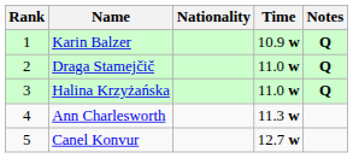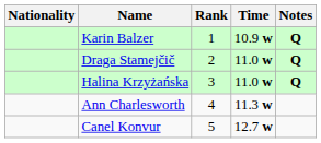 <table class="wikitable sortable" style="text-align:center">
 <tr>
+<th>Nationality</th>
+<th>Name</th>
 <th>Rank</th>
-<th>Name</th>
-<th>Nationality</th>
 <th>Time</th>
 <th>Notes</th>
 </tr>
 <tr bgcolor=ccffcc>
+<td align=left></td>
+<td align=left><a href='#'>Karin Balzer</a></td>
 <td>1</td>
-<td align=left><a href='#'>Karin Balzer</a></td>
-<td align=left></td>
 <td>10.9 <strong>w</strong></td>
 <td><strong>Q</strong></td>
 </tr>
 <tr bgcolor=ccffcc>
+<td align=left></td>
+<td align=left><a href='#'>Draga Stamejčič</a></td>
 <td>2</td>
-<td align=left><a href='#'>Draga Stamejčič</a></td>
-<td align=left></td>
 <td>11.0 <strong>w</strong></td>
 <td><strong>Q</strong></td>
 </tr>
 <tr bgcolor=ccffcc>
+<td align=left></td>
+<td align=left><a href='#'>Halina Krzyżańska</a></td>
 <td>3</td>
-<td align=left><a href='#'>Halina Krzyżańska</a></td>
-<td align=left></td>
 <td>11.0 <strong>w</strong></td>
 <td><strong>Q</strong></td>
 </tr>
 <tr>
+<td align=left></td>
+<td align=left><a href='#'>Ann Charlesworth</a></td>
 <td>4</td>
-<td align=left><a href='#'>Ann Charlesworth</a></td>
-<td align=left></td>
 <td>11.3 <strong>w</strong></td>
 <td></td>
 </tr>
 <tr>
+<td align=left></td>
+<td align=left><a href='#'>Canel Konvur</a></td>
 <td>5</td>
-<td align=left><a href='#'>Canel Konvur</a></td>
-<td align=left></td>
 <td>12.7 <strong>w</strong></td>
 <td></td>
 </tr>
 </table>
